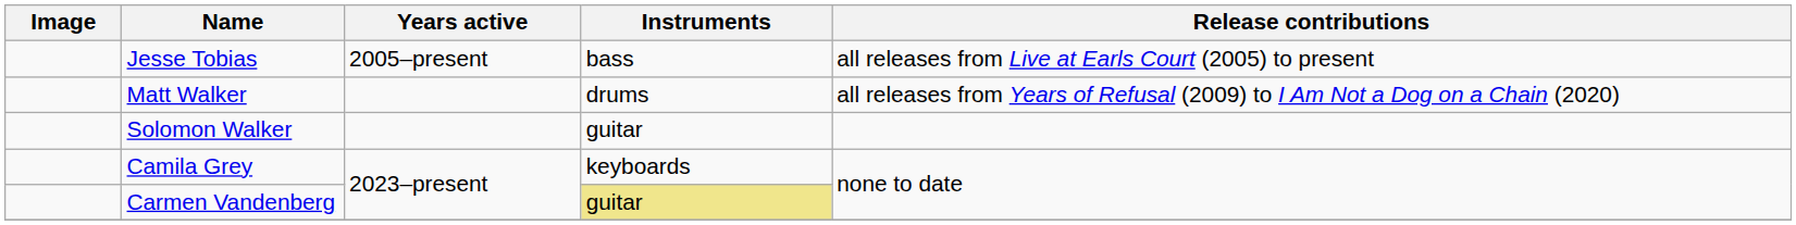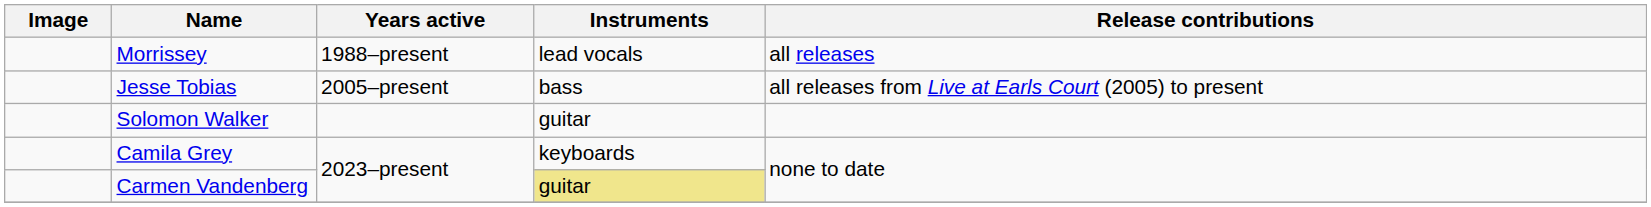 <table class="wikitable" width="100%">
 <tr>
 <th width="75">Image</th>
 <th width="150">Name</th>
 <th width="160">Years active</th>
 <th width="170">Instruments</th>
 <th>Release contributions</th>
 </tr>
 <tr>
 <td></td>
+<td><a href='#'>Morrissey</a></td>
+<td>1988–present</td>
+<td>lead vocals</td>
+<td>all <a href='#'>releases</a></td>
+</tr>
+<tr>
+<td></td>
 <td><a href='#'>Jesse Tobias</a></td>
 <td>2005–present</td>
 <td>bass</td>
 <td>all releases from <em><a href='#'>Live at Earls Court</a></em> (2005) to present</td>
-</tr>
-<tr>
-<td></td>
-<td><a href='#'>Matt Walker</a></td>
-<td></td>
-<td>drums</td>
-<td>all releases from <em><a href='#'>Years of Refusal</a></em> (2009) to <em><a href='#'>I Am Not a Dog on a Chain</a></em> (2020)</td>
 </tr>
 <tr>
 <td></td>
 <td><a href='#'>Solomon Walker</a></td>
 <td></td>
 <td>guitar</td>
 <td></td>
 </tr>
 <tr>
 <td></td>
 <td><a href='#'>Camila Grey</a></td>
 <td rowspan="2">2023–present</td>
 <td>keyboards</td>
 <td rowspan="2">none to date</td>
 </tr>
 <tr>
 <td></td>
 <td><a href='#'>Carmen Vandenberg</a></td>
 <td style="background: khaki;">guitar</td>
 </tr>
 <tr>
 </tr>
 </table>
